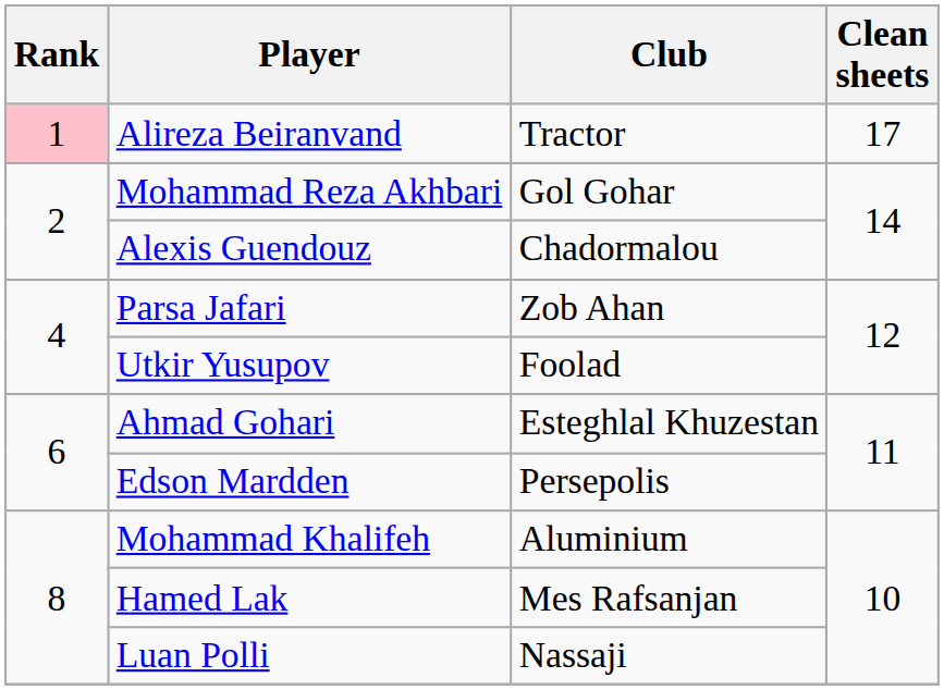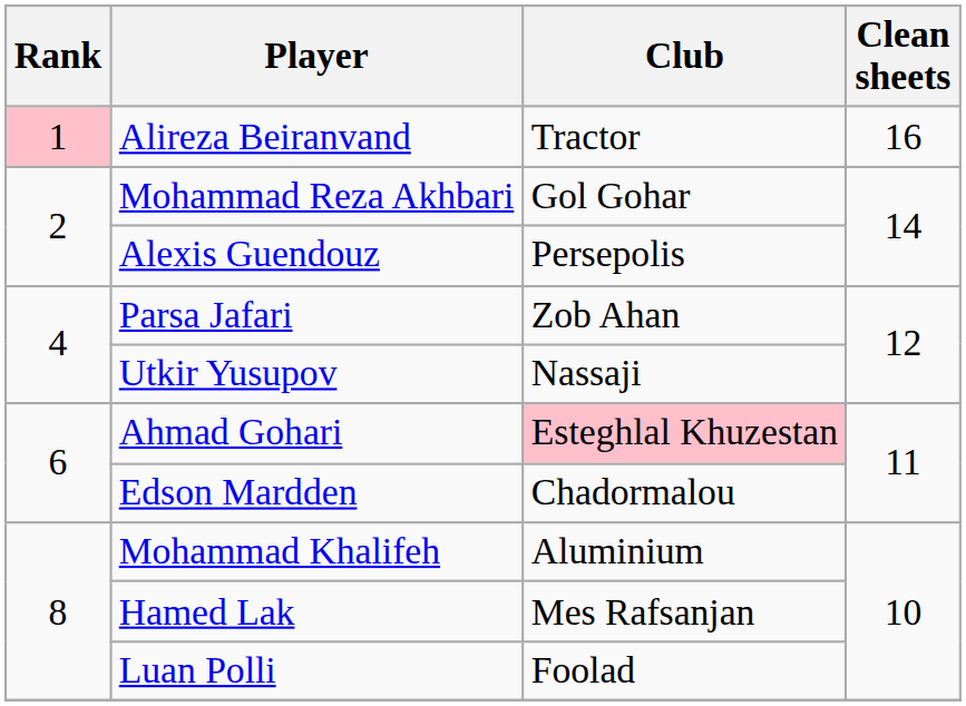 <table class="wikitable" style="text-align:center">
 <tr>
 <th>Rank</th>
 <th>Player</th>
 <th>Club</th>
 <th>Clean<br>sheets</th>
 </tr>
 <tr>
 <td rowspan="1" style="background: pink;">1</td>
 <td align="left"> <a href='#'>Alireza Beiranvand</a></td>
 <td align="left">Tractor</td>
-<td rowspan="1">17</td>
+<td rowspan="1">16</td>
 </tr>
 <tr>
 <td rowspan="2">2</td>
 <td align="left"> <a href='#'>Mohammad Reza Akhbari</a></td>
 <td align="left">Gol Gohar</td>
 <td rowspan="2">14</td>
 </tr>
 <tr>
 <td align="left"> <a href='#'>Alexis Guendouz</a></td>
-<td align="left">Chadormalou</td>
+<td align="left">Persepolis</td>
 </tr>
 <tr>
 <td rowspan="2">4</td>
 <td align="left"> <a href='#'>Parsa Jafari</a></td>
 <td align="left">Zob Ahan</td>
 <td rowspan="2">12</td>
 </tr>
 <tr>
 <td align="left"> <a href='#'>Utkir Yusupov</a></td>
-<td align="left">Foolad</td>
+<td align="left">Nassaji</td>
 </tr>
 <tr>
 <td rowspan="2">6</td>
 <td align="left"> <a href='#'>Ahmad Gohari</a></td>
-<td align="left">Esteghlal Khuzestan</td>
+<td align="left" style="background: pink;">Esteghlal Khuzestan</td>
 <td rowspan="2">11</td>
 </tr>
 <tr>
 <td align="left"> <a href='#'>Edson Mardden</a></td>
-<td align="left">Persepolis</td>
+<td align="left">Chadormalou</td>
 </tr>
 <tr>
 <td rowspan="3">8</td>
 <td align="left"> <a href='#'>Mohammad Khalifeh</a></td>
 <td align="left">Aluminium</td>
 <td rowspan="3">10</td>
 </tr>
 <tr>
 <td align="left"> <a href='#'>Hamed Lak</a></td>
 <td align="left">Mes Rafsanjan</td>
 </tr>
 <tr>
 <td align="left"> <a href='#'>Luan Polli</a></td>
-<td align="left">Nassaji</td>
+<td align="left">Foolad</td>
 </tr>
 <tr>
 </tr>
 </table>
